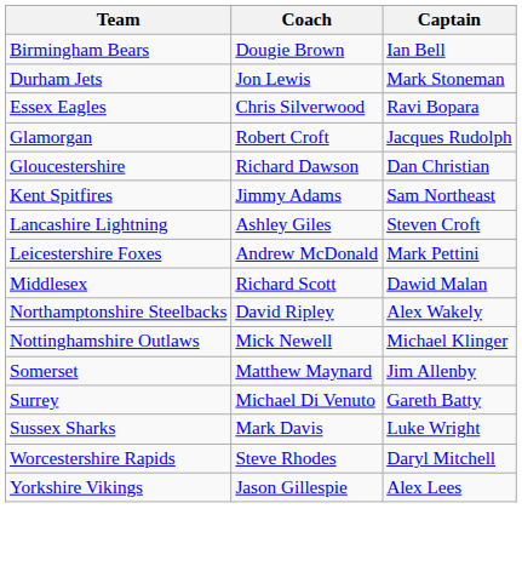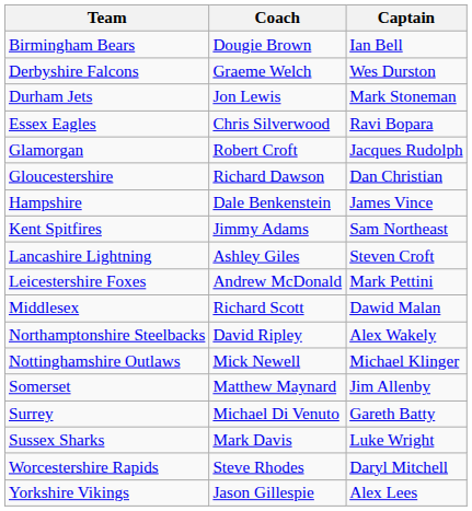 <table class="wikitable sortable">
 <tr>
 <th>Team</th>
 <th>Coach</th>
 <th>Captain</th>
 </tr>
 <tr>
 <td><a href='#'>Birmingham Bears</a></td>
 <td> <a href='#'>Dougie Brown</a></td>
 <td> <a href='#'>Ian Bell</a></td>
+</tr>
+<tr>
+<td><a href='#'>Derbyshire Falcons</a></td>
+<td> <a href='#'>Graeme Welch</a></td>
+<td> <a href='#'>Wes Durston</a></td>
 </tr>
 <tr>
 <td><a href='#'>Durham Jets</a></td>
 <td> <a href='#'>Jon Lewis</a></td>
 <td> <a href='#'>Mark Stoneman</a></td>
 </tr>
 <tr>
 <td><a href='#'>Essex Eagles</a></td>
 <td> <a href='#'>Chris Silverwood</a></td>
 <td> <a href='#'>Ravi Bopara</a></td>
 </tr>
 <tr>
 <td><a href='#'>Glamorgan</a></td>
 <td> <a href='#'>Robert Croft</a></td>
 <td> <a href='#'>Jacques Rudolph</a></td>
 </tr>
 <tr>
 <td><a href='#'>Gloucestershire</a></td>
 <td> <a href='#'>Richard Dawson</a></td>
 <td> <a href='#'>Dan Christian</a></td>
+</tr>
+<tr>
+<td><a href='#'>Hampshire</a></td>
+<td> <a href='#'>Dale Benkenstein</a></td>
+<td> <a href='#'>James Vince</a></td>
 </tr>
 <tr>
 <td><a href='#'>Kent Spitfires</a></td>
 <td> <a href='#'>Jimmy Adams</a></td>
 <td> <a href='#'>Sam Northeast</a></td>
 </tr>
 <tr>
 <td><a href='#'>Lancashire Lightning</a></td>
 <td> <a href='#'>Ashley Giles</a></td>
 <td> <a href='#'>Steven Croft</a></td>
 </tr>
 <tr>
 <td><a href='#'>Leicestershire Foxes</a></td>
 <td> <a href='#'>Andrew McDonald</a></td>
 <td> <a href='#'>Mark Pettini</a></td>
 </tr>
 <tr>
 <td><a href='#'>Middlesex</a></td>
 <td> <a href='#'>Richard Scott</a></td>
 <td> <a href='#'>Dawid Malan</a></td>
 </tr>
 <tr>
 <td><a href='#'>Northamptonshire Steelbacks</a></td>
 <td> <a href='#'>David Ripley</a></td>
 <td> <a href='#'>Alex Wakely</a></td>
 </tr>
 <tr>
 <td><a href='#'>Nottinghamshire Outlaws</a></td>
 <td> <a href='#'>Mick Newell</a></td>
 <td> <a href='#'>Michael Klinger</a></td>
 </tr>
 <tr>
 <td><a href='#'>Somerset</a></td>
 <td> <a href='#'>Matthew Maynard</a></td>
 <td> <a href='#'>Jim Allenby</a></td>
 </tr>
 <tr>
 <td><a href='#'>Surrey</a></td>
 <td> <a href='#'>Michael Di Venuto</a></td>
 <td> <a href='#'>Gareth Batty</a></td>
 </tr>
 <tr>
 <td><a href='#'>Sussex Sharks</a></td>
 <td> <a href='#'>Mark Davis</a></td>
 <td> <a href='#'>Luke Wright</a></td>
 </tr>
 <tr>
 <td><a href='#'>Worcestershire Rapids</a></td>
 <td> <a href='#'>Steve Rhodes</a></td>
 <td> <a href='#'>Daryl Mitchell</a></td>
 </tr>
 <tr>
 <td><a href='#'>Yorkshire Vikings</a></td>
 <td> <a href='#'>Jason Gillespie</a></td>
 <td> <a href='#'>Alex Lees</a></td>
 </tr>
 </table>
